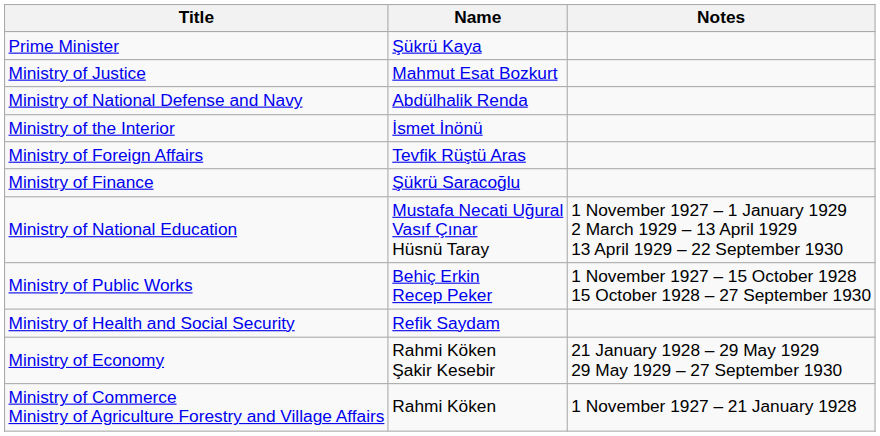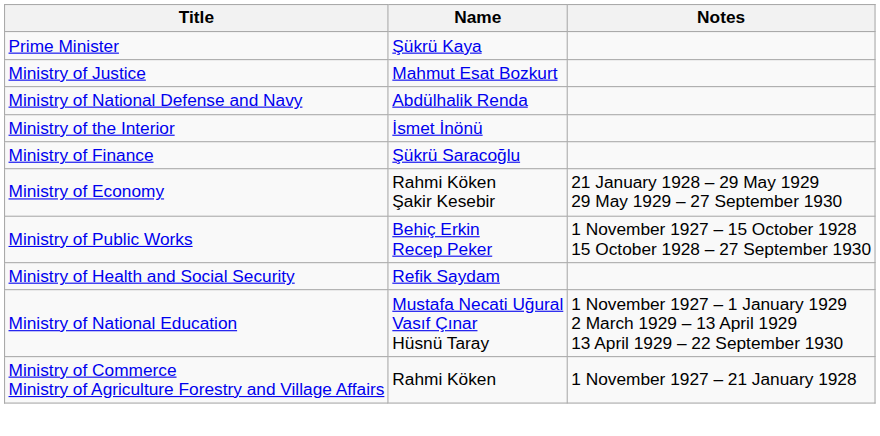 <table class="wikitable">
 <tr>
 <th>Title</th>
 <th>Name</th>
 <th>Notes</th>
 </tr>
 <tr>
 <td><a href='#'>Prime Minister</a></td>
 <td><a href='#'>Şükrü Kaya</a></td>
 <td></td>
 </tr>
 <tr>
 <td><a href='#'>Ministry of Justice</a></td>
 <td><a href='#'>Mahmut Esat Bozkurt</a></td>
 <td></td>
 </tr>
 <tr>
 <td><a href='#'>Ministry of National Defense and Navy</a></td>
 <td><a href='#'>Abdülhalik Renda</a></td>
 <td></td>
 </tr>
 <tr>
 <td><a href='#'>Ministry of the Interior</a></td>
 <td><a href='#'>İsmet İnönü</a></td>
 <td></td>
 </tr>
 <tr>
-<td><a href='#'>Ministry of Foreign Affairs</a></td>
-<td><a href='#'>Tevfik Rüştü Aras</a></td>
-<td></td>
-</tr>
-<tr>
 <td><a href='#'>Ministry of Finance</a></td>
 <td><a href='#'>Şükrü Saracoğlu</a></td>
 <td></td>
 </tr>
 <tr>
-<td><a href='#'>Ministry of National Education</a></td>
-<td><a href='#'>Mustafa Necati Uğural</a><br><a href='#'>Vasıf Çınar</a><br>Hüsnü Taray</td>
-<td>1 November 1927 – 1 January 1929<br>2 March 1929 – 13 April 1929<br>13 April 1929 – 22 September 1930</td>
+<td><a href='#'>Ministry of Economy</a></td>
+<td>Rahmi Köken<br>Şakir Kesebir</td>
+<td>21 January 1928 – 29 May 1929<br>29 May 1929 – 27 September 1930</td>
 </tr>
 <tr>
 <td><a href='#'>Ministry of Public Works</a></td>
 <td><a href='#'>Behiç Erkin</a><br><a href='#'>Recep Peker</a></td>
 <td>1 November 1927 – 15 October 1928<br>15 October 1928 – 27 September 1930</td>
 </tr>
 <tr>
 <td><a href='#'>Ministry of Health and Social Security</a></td>
 <td><a href='#'>Refik Saydam</a></td>
 <td></td>
 </tr>
 <tr>
-<td><a href='#'>Ministry of Economy</a></td>
-<td>Rahmi Köken<br>Şakir Kesebir</td>
-<td>21 January 1928 – 29 May 1929<br>29 May 1929 – 27 September 1930</td>
+<td><a href='#'>Ministry of National Education</a></td>
+<td><a href='#'>Mustafa Necati Uğural</a><br><a href='#'>Vasıf Çınar</a><br>Hüsnü Taray</td>
+<td>1 November 1927 – 1 January 1929<br>2 March 1929 – 13 April 1929<br>13 April 1929 – 22 September 1930</td>
 </tr>
 <tr>
 <td><a href='#'>Ministry of Commerce</a><br><a href='#'>Ministry of Agriculture Forestry and Village Affairs</a></td>
 <td>Rahmi Köken</td>
 <td>1 November 1927 – 21 January 1928</td>
 </tr>
 </table>
